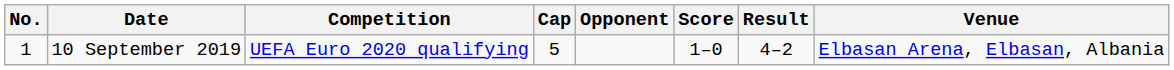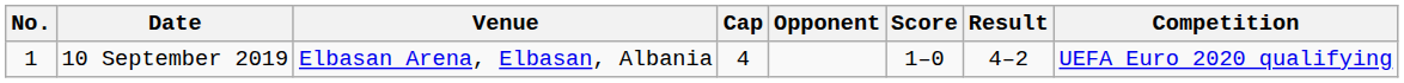 <table class="wikitable sortable">
 <tr>
 <th scope="col">No.</th>
 <th scope="col" data-sort-type="date">Date</th>
-<th scope="col">Competition</th>
+<th scope="col">Venue</th>
 <th scope="col">Cap</th>
 <th scope="col">Opponent</th>
 <th scope="col">Score</th>
 <th scope="col">Result</th>
-<th scope="col">Venue</th>
+<th scope="col">Competition</th>
 </tr>
 <tr>
 <td align="center">1</td>
 <td>10 September 2019</td>
-<td><a href='#'>UEFA Euro 2020 qualifying</a></td>
-<td align="center">5</td>
+<td><a href='#'>Elbasan Arena</a>, <a href='#'>Elbasan</a>, Albania</td>
+<td align="center">4</td>
 <td></td>
 <td align="center">1–0</td>
 <td align="center">4–2</td>
-<td><a href='#'>Elbasan Arena</a>, <a href='#'>Elbasan</a>, Albania</td>
+<td><a href='#'>UEFA Euro 2020 qualifying</a></td>
 </tr>
 </table>
